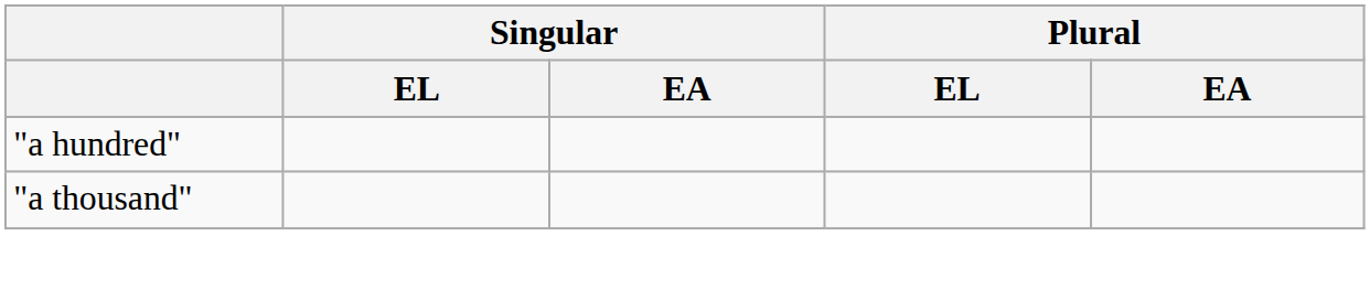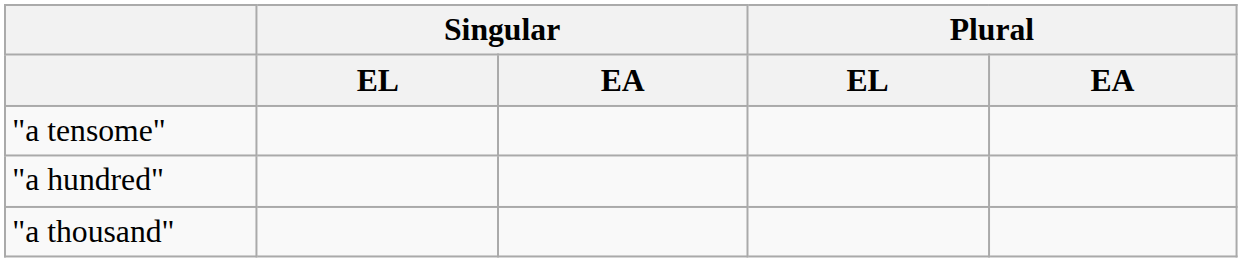 <table class="wikitable" border="1">
 <tr>
 <th width="120"></th>
 <th width="240" colspan="2">Singular</th>
 <th width="240" colspan="2">Plural</th>
 </tr>
 <tr>
 <th></th>
 <th>EL</th>
 <th>EA</th>
 <th>EL</th>
 <th>EA</th>
+</tr>
+<tr>
+<td>"a tensome"</td>
+<td></td>
+<td></td>
+<td></td>
+<td></td>
 </tr>
 <tr>
 <td>"a hundred"</td>
 <td></td>
 <td></td>
 <td></td>
 <td></td>
 </tr>
 <tr>
 <td>"a thousand"</td>
 <td></td>
 <td></td>
 <td></td>
 <td></td>
 </tr>
 </table>
